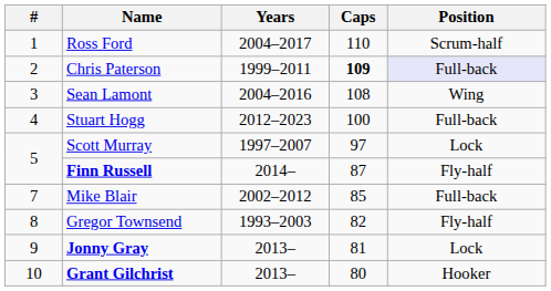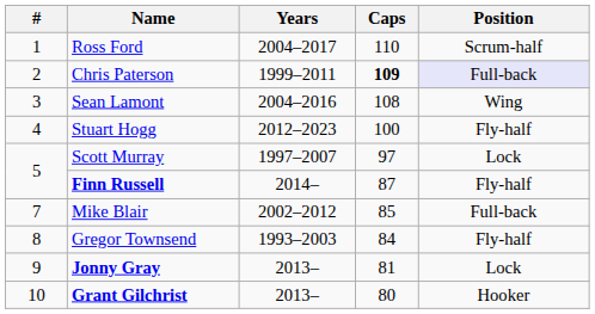 <table class="wikitable sortable" style="text-align:center;">
 <tr>
 <th width=50px>#</th>
 <th style="width:150px;">Name</th>
 <th style="width:100px;">Years</th>
 <th width=50px>Caps</th>
 <th width=150px>Position</th>
 </tr>
 <tr>
 <td>1</td>
 <td align="left"><a href='#'>Ross Ford</a></td>
 <td>2004–2017</td>
 <td>110</td>
 <td>Scrum-half</td>
 </tr>
 <tr>
 <td>2</td>
 <td align="left"><a href='#'>Chris Paterson</a></td>
 <td>1999–2011</td>
 <td><strong>109</strong></td>
 <td style="background: lavender;">Full-back</td>
 </tr>
 <tr>
 <td>3</td>
 <td align="left"><a href='#'>Sean Lamont</a></td>
 <td>2004–2016</td>
 <td>108</td>
 <td>Wing</td>
 </tr>
 <tr>
 <td>4</td>
 <td align="left"><a href='#'>Stuart Hogg</a></td>
 <td>2012–2023</td>
 <td>100</td>
-<td>Full-back</td>
+<td>Fly-half</td>
 </tr>
 <tr>
 <td rowspan="2">5</td>
 <td align="left"><a href='#'>Scott Murray</a></td>
 <td>1997–2007</td>
 <td>97</td>
 <td>Lock</td>
 </tr>
 <tr>
 <td align="left"><strong><a href='#'>Finn Russell</a></strong></td>
 <td>2014–</td>
 <td>87</td>
 <td>Fly-half</td>
 </tr>
 <tr>
 <td>7</td>
 <td align="left"><a href='#'>Mike Blair</a></td>
 <td>2002–2012</td>
 <td>85</td>
 <td>Full-back</td>
 </tr>
 <tr>
 <td>8</td>
 <td align="left"><a href='#'>Gregor Townsend</a></td>
 <td>1993–2003</td>
-<td>82</td>
+<td>84</td>
 <td>Fly-half</td>
 </tr>
 <tr>
 <td>9</td>
 <td align="left"><strong><a href='#'>Jonny Gray</a></strong></td>
 <td>2013–</td>
 <td>81</td>
 <td>Lock</td>
 </tr>
 <tr>
 <td>10</td>
 <td align="left"><strong><a href='#'>Grant Gilchrist</a></strong></td>
 <td>2013–</td>
 <td>80</td>
 <td>Hooker</td>
 </tr>
 </table>
